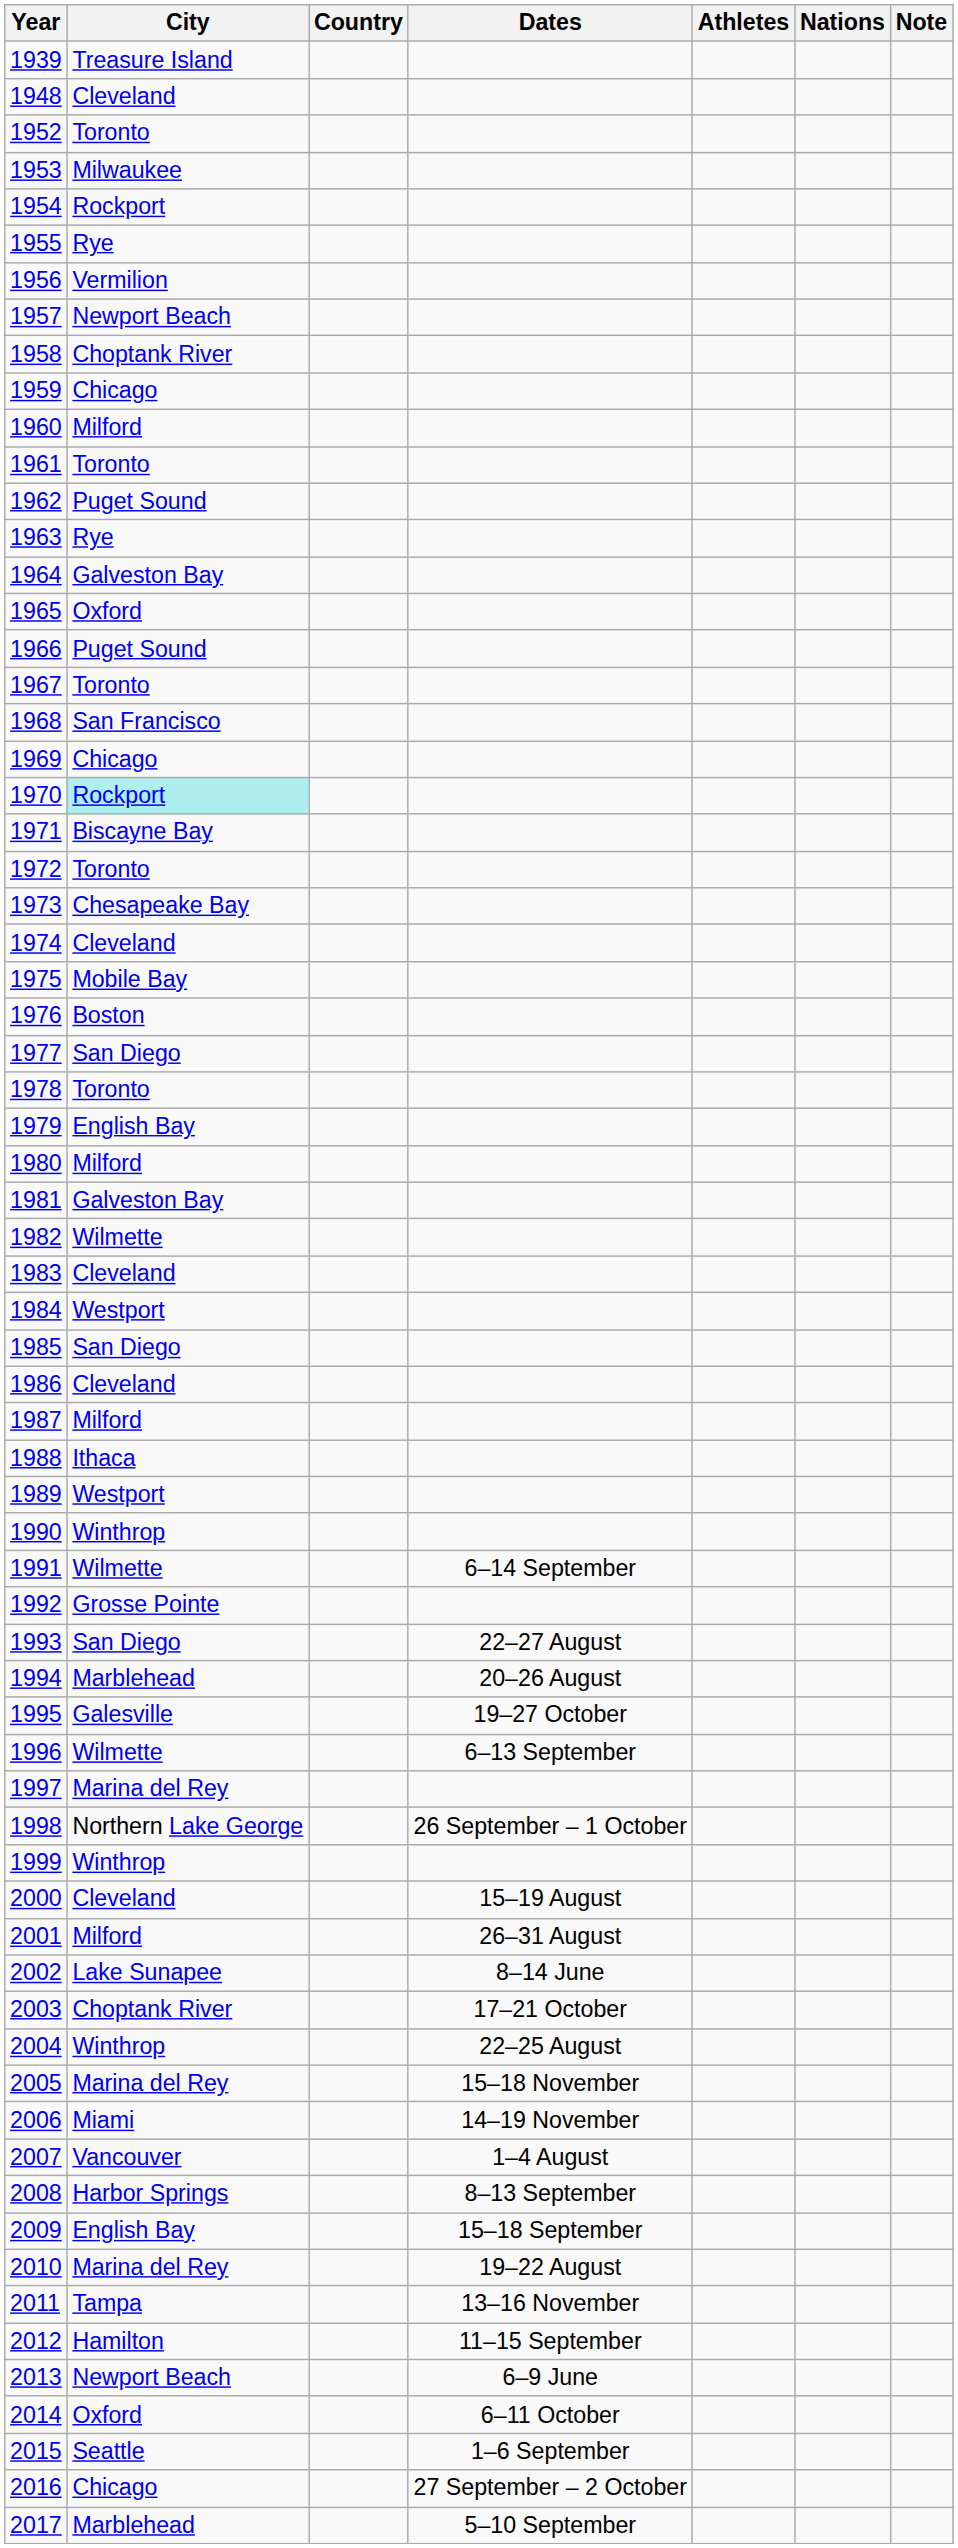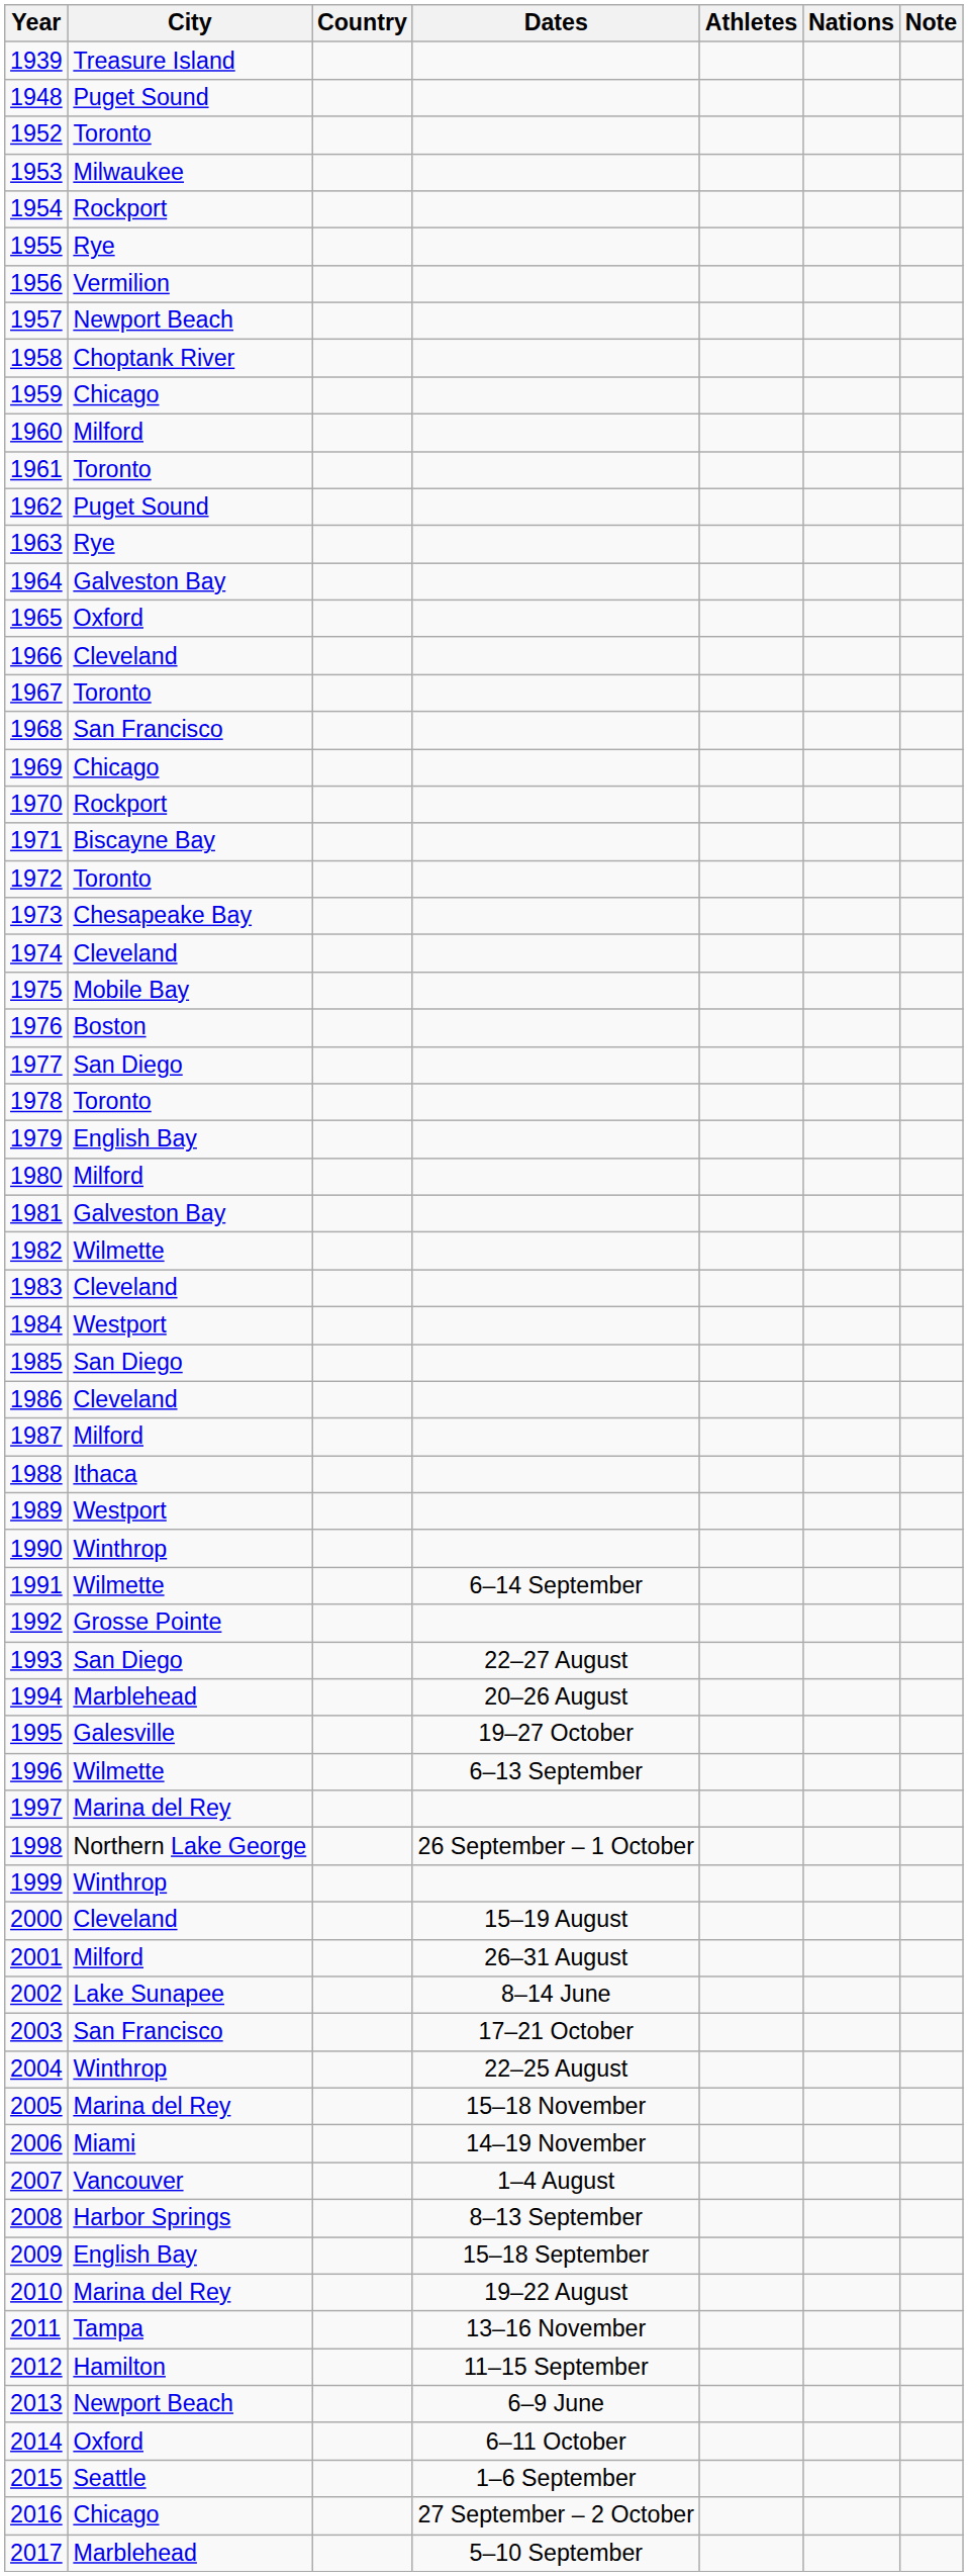 <table class="wikitable">
 <tr>
 <th>Year</th>
 <th>City</th>
 <th>Country</th>
 <th>Dates</th>
 <th>Athletes</th>
 <th>Nations</th>
 <th>Note</th>
 </tr>
 <tr>
 <td><a href='#'>1939</a></td>
 <td><a href='#'>Treasure Island</a></td>
 <td></td>
 <td align=center></td>
 <td align=center></td>
 <td align=center></td>
 <td></td>
 </tr>
 <tr>
 <td><a href='#'>1948</a></td>
-<td><a href='#'>Cleveland</a></td>
+<td><a href='#'>Puget Sound</a></td>
 <td></td>
 <td align=center></td>
 <td align=center></td>
 <td align=center></td>
 <td></td>
 </tr>
 <tr>
 <td><a href='#'>1952</a></td>
 <td><a href='#'>Toronto</a></td>
 <td></td>
 <td align=center></td>
 <td align=center></td>
 <td align=center></td>
 <td></td>
 </tr>
 <tr>
 <td><a href='#'>1953</a></td>
 <td><a href='#'>Milwaukee</a></td>
 <td></td>
 <td align=center></td>
 <td align=center></td>
 <td align=center></td>
 <td></td>
 </tr>
 <tr>
 <td><a href='#'>1954</a></td>
 <td><a href='#'>Rockport</a></td>
 <td></td>
 <td align=center></td>
 <td align=center></td>
 <td align=center></td>
 <td></td>
 </tr>
 <tr>
 <td><a href='#'>1955</a></td>
 <td><a href='#'>Rye</a></td>
 <td></td>
 <td align=center></td>
 <td align=center></td>
 <td align=center></td>
 <td></td>
 </tr>
 <tr>
 <td><a href='#'>1956</a></td>
 <td><a href='#'>Vermilion</a></td>
 <td></td>
 <td align=center></td>
 <td align=center></td>
 <td align=center></td>
 <td></td>
 </tr>
 <tr>
 <td><a href='#'>1957</a></td>
 <td><a href='#'>Newport Beach</a></td>
 <td></td>
 <td align=center></td>
 <td align=center></td>
 <td align=center></td>
 <td></td>
 </tr>
 <tr>
 <td><a href='#'>1958</a></td>
 <td><a href='#'>Choptank River</a></td>
 <td></td>
 <td align=center></td>
 <td align=center></td>
 <td align=center></td>
 <td></td>
 </tr>
 <tr>
 <td><a href='#'>1959</a></td>
 <td><a href='#'>Chicago</a></td>
 <td></td>
 <td align=center></td>
 <td align=center></td>
 <td align=center></td>
 <td></td>
 </tr>
 <tr>
 <td><a href='#'>1960</a></td>
 <td><a href='#'>Milford</a></td>
 <td></td>
 <td align=center></td>
 <td align=center></td>
 <td align=center></td>
 <td></td>
 </tr>
 <tr>
 <td><a href='#'>1961</a></td>
 <td><a href='#'>Toronto</a></td>
 <td></td>
 <td align=center></td>
 <td align=center></td>
 <td align=center></td>
 <td></td>
 </tr>
 <tr>
 <td><a href='#'>1962</a></td>
 <td><a href='#'>Puget Sound</a></td>
 <td></td>
 <td align=center></td>
 <td align=center></td>
 <td align=center></td>
 <td></td>
 </tr>
 <tr>
 <td><a href='#'>1963</a></td>
 <td><a href='#'>Rye</a></td>
 <td></td>
 <td align=center></td>
 <td align=center></td>
 <td align=center></td>
 <td></td>
 </tr>
 <tr>
 <td><a href='#'>1964</a></td>
 <td><a href='#'>Galveston Bay</a></td>
 <td></td>
 <td align=center></td>
 <td align=center></td>
 <td align=center></td>
 <td></td>
 </tr>
 <tr>
 <td><a href='#'>1965</a></td>
 <td><a href='#'>Oxford</a></td>
 <td></td>
 <td align=center></td>
 <td align=center></td>
 <td align=center></td>
 <td></td>
 </tr>
 <tr>
 <td><a href='#'>1966</a></td>
-<td><a href='#'>Puget Sound</a></td>
+<td><a href='#'>Cleveland</a></td>
 <td></td>
 <td align=center></td>
 <td align=center></td>
 <td align=center></td>
 <td></td>
 </tr>
 <tr>
 <td><a href='#'>1967</a></td>
 <td><a href='#'>Toronto</a></td>
 <td></td>
 <td align=center></td>
 <td align=center></td>
 <td align=center></td>
 <td></td>
 </tr>
 <tr>
 <td><a href='#'>1968</a></td>
 <td><a href='#'>San Francisco</a></td>
 <td></td>
 <td align=center></td>
 <td align=center></td>
 <td align=center></td>
 <td></td>
 </tr>
 <tr>
 <td><a href='#'>1969</a></td>
 <td><a href='#'>Chicago</a></td>
 <td></td>
 <td align=center></td>
 <td align=center></td>
 <td align=center></td>
 <td></td>
 </tr>
 <tr>
 <td><a href='#'>1970</a></td>
-<td style="background: paleturquoise;"><a href='#'>Rockport</a></td>
+<td><a href='#'>Rockport</a></td>
 <td></td>
 <td align=center></td>
 <td align=center></td>
 <td align=center></td>
 <td></td>
 </tr>
 <tr>
 <td><a href='#'>1971</a></td>
 <td><a href='#'>Biscayne Bay</a></td>
 <td></td>
 <td align=center></td>
 <td align=center></td>
 <td align=center></td>
 <td></td>
 </tr>
 <tr>
 <td><a href='#'>1972</a></td>
 <td><a href='#'>Toronto</a></td>
 <td></td>
 <td align=center></td>
 <td align=center></td>
 <td align=center></td>
 <td></td>
 </tr>
 <tr>
 <td><a href='#'>1973</a></td>
 <td><a href='#'>Chesapeake Bay</a></td>
 <td></td>
 <td align=center></td>
 <td align=center></td>
 <td align=center></td>
 <td></td>
 </tr>
 <tr>
 <td><a href='#'>1974</a></td>
 <td><a href='#'>Cleveland</a></td>
 <td></td>
 <td align=center></td>
 <td align=center></td>
 <td align=center></td>
 <td></td>
 </tr>
 <tr>
 <td><a href='#'>1975</a></td>
 <td><a href='#'>Mobile Bay</a></td>
 <td></td>
 <td align=center></td>
 <td align=center></td>
 <td align=center></td>
 <td></td>
 </tr>
 <tr>
 <td><a href='#'>1976</a></td>
 <td><a href='#'>Boston</a></td>
 <td></td>
 <td align=center></td>
 <td align=center></td>
 <td align=center></td>
 <td></td>
 </tr>
 <tr>
 <td><a href='#'>1977</a></td>
 <td><a href='#'>San Diego</a></td>
 <td></td>
 <td align=center></td>
 <td align=center></td>
 <td align=center></td>
 <td></td>
 </tr>
 <tr>
 <td><a href='#'>1978</a></td>
 <td><a href='#'>Toronto</a></td>
 <td></td>
 <td align=center></td>
 <td align=center></td>
 <td align=center></td>
 <td></td>
 </tr>
 <tr>
 <td><a href='#'>1979</a></td>
 <td><a href='#'>English Bay</a></td>
 <td></td>
 <td align=center></td>
 <td align=center></td>
 <td align=center></td>
 <td></td>
 </tr>
 <tr>
 <td><a href='#'>1980</a></td>
 <td><a href='#'>Milford</a></td>
 <td></td>
 <td align=center></td>
 <td align=center></td>
 <td align=center></td>
 <td></td>
 </tr>
 <tr>
 <td><a href='#'>1981</a></td>
 <td><a href='#'>Galveston Bay</a></td>
 <td></td>
 <td align=center></td>
 <td align=center></td>
 <td align=center></td>
 <td></td>
 </tr>
 <tr>
 <td><a href='#'>1982</a></td>
 <td><a href='#'>Wilmette</a></td>
 <td></td>
 <td align=center></td>
 <td align=center></td>
 <td align=center></td>
 <td></td>
 </tr>
 <tr>
 <td><a href='#'>1983</a></td>
 <td><a href='#'>Cleveland</a></td>
 <td></td>
 <td align=center></td>
 <td align=center></td>
 <td align=center></td>
 <td></td>
 </tr>
 <tr>
 <td><a href='#'>1984</a></td>
 <td><a href='#'>Westport</a></td>
 <td></td>
 <td align=center></td>
 <td align=center></td>
 <td align=center></td>
 <td></td>
 </tr>
 <tr>
 <td><a href='#'>1985</a></td>
 <td><a href='#'>San Diego</a></td>
 <td></td>
 <td align=center></td>
 <td align=center></td>
 <td align=center></td>
 <td></td>
 </tr>
 <tr>
 <td><a href='#'>1986</a></td>
 <td><a href='#'>Cleveland</a></td>
 <td></td>
 <td align=center></td>
 <td align=center></td>
 <td align=center></td>
 <td></td>
 </tr>
 <tr>
 <td><a href='#'>1987</a></td>
 <td><a href='#'>Milford</a></td>
 <td></td>
 <td align=center></td>
 <td align=center></td>
 <td align=center></td>
 <td></td>
 </tr>
 <tr>
 <td><a href='#'>1988</a></td>
 <td><a href='#'>Ithaca</a></td>
 <td></td>
 <td align=center></td>
 <td align=center></td>
 <td align=center></td>
 <td></td>
 </tr>
 <tr>
 <td><a href='#'>1989</a></td>
 <td><a href='#'>Westport</a></td>
 <td></td>
 <td align=center></td>
 <td align=center></td>
 <td align=center></td>
 <td></td>
 </tr>
 <tr>
 <td><a href='#'>1990</a></td>
 <td><a href='#'>Winthrop</a></td>
 <td></td>
 <td align=center></td>
 <td align=center></td>
 <td align=center></td>
 <td></td>
 </tr>
 <tr>
 <td><a href='#'>1991</a></td>
 <td><a href='#'>Wilmette</a></td>
 <td></td>
 <td align=center>6–14 September</td>
 <td align=center></td>
 <td align=center></td>
 <td></td>
 </tr>
 <tr>
 <td><a href='#'>1992</a></td>
 <td><a href='#'>Grosse Pointe</a></td>
 <td></td>
 <td align=center></td>
 <td align=center></td>
 <td align=center></td>
 <td></td>
 </tr>
 <tr>
 <td><a href='#'>1993</a></td>
 <td><a href='#'>San Diego</a></td>
 <td></td>
 <td align=center>22–27 August</td>
 <td align=center></td>
 <td align=center></td>
 <td></td>
 </tr>
 <tr>
 <td><a href='#'>1994</a></td>
 <td><a href='#'>Marblehead</a></td>
 <td></td>
 <td align=center>20–26 August</td>
 <td align=center></td>
 <td align=center></td>
 <td></td>
 </tr>
 <tr>
 <td><a href='#'>1995</a></td>
 <td><a href='#'>Galesville</a></td>
 <td></td>
 <td align=center>19–27 October</td>
 <td align=center></td>
 <td align=center></td>
 <td></td>
 </tr>
 <tr>
 <td><a href='#'>1996</a></td>
 <td><a href='#'>Wilmette</a></td>
 <td></td>
 <td align=center>6–13 September</td>
 <td align=center></td>
 <td align=center></td>
 <td></td>
 </tr>
 <tr>
 <td><a href='#'>1997</a></td>
 <td><a href='#'>Marina del Rey</a></td>
 <td></td>
 <td align=center></td>
 <td align=center></td>
 <td align=center></td>
 <td></td>
 </tr>
 <tr>
 <td><a href='#'>1998</a></td>
 <td>Northern <a href='#'>Lake George</a></td>
 <td></td>
 <td align=center>26 September – 1 October</td>
 <td align=center></td>
 <td align=center></td>
 <td></td>
 </tr>
 <tr>
 <td><a href='#'>1999</a></td>
 <td><a href='#'>Winthrop</a></td>
 <td></td>
 <td align=center></td>
 <td align=center></td>
 <td align=center></td>
 <td></td>
 </tr>
 <tr>
 <td><a href='#'>2000</a></td>
 <td><a href='#'>Cleveland</a></td>
 <td></td>
 <td align=center>15–19 August</td>
 <td align=center></td>
 <td align=center></td>
 <td></td>
 </tr>
 <tr>
 <td><a href='#'>2001</a></td>
 <td><a href='#'>Milford</a></td>
 <td></td>
 <td align=center>26–31 August</td>
 <td align=center></td>
 <td align=center></td>
 <td></td>
 </tr>
 <tr>
 <td><a href='#'>2002</a></td>
 <td><a href='#'>Lake Sunapee</a></td>
 <td></td>
 <td align=center>8–14 June</td>
 <td align=center></td>
 <td align=center></td>
 <td></td>
 </tr>
 <tr>
 <td><a href='#'>2003</a></td>
-<td><a href='#'>Choptank River</a></td>
+<td><a href='#'>San Francisco</a></td>
 <td></td>
 <td align=center>17–21 October</td>
 <td align=center></td>
 <td align=center></td>
 <td></td>
 </tr>
 <tr>
 <td><a href='#'>2004</a></td>
 <td><a href='#'>Winthrop</a></td>
 <td></td>
 <td align=center>22–25 August</td>
 <td align=center></td>
 <td align=center></td>
 <td></td>
 </tr>
 <tr>
 <td><a href='#'>2005</a></td>
 <td><a href='#'>Marina del Rey</a></td>
 <td></td>
 <td align=center>15–18 November</td>
 <td align=center></td>
 <td align=center></td>
 <td></td>
 </tr>
 <tr>
 <td><a href='#'>2006</a></td>
 <td><a href='#'>Miami</a></td>
 <td></td>
 <td align=center>14–19 November</td>
 <td align=center></td>
 <td align=center></td>
 <td></td>
 </tr>
 <tr>
 <td><a href='#'>2007</a></td>
 <td><a href='#'>Vancouver</a></td>
 <td></td>
 <td align=center>1–4 August</td>
 <td align=center></td>
 <td align=center></td>
 <td></td>
 </tr>
 <tr>
 <td><a href='#'>2008</a></td>
 <td><a href='#'>Harbor Springs</a></td>
 <td></td>
 <td align=center>8–13 September</td>
 <td align=center></td>
 <td align=center></td>
 <td></td>
 </tr>
 <tr>
 <td><a href='#'>2009</a></td>
 <td><a href='#'>English Bay</a></td>
 <td></td>
 <td align=center>15–18 September</td>
 <td align=center></td>
 <td align=center></td>
 <td></td>
 </tr>
 <tr>
 <td><a href='#'>2010</a></td>
 <td><a href='#'>Marina del Rey</a></td>
 <td></td>
 <td align=center>19–22 August</td>
 <td align=center></td>
 <td align=center></td>
 <td></td>
 </tr>
 <tr>
 <td><a href='#'>2011</a></td>
 <td><a href='#'>Tampa</a></td>
 <td></td>
 <td align=center>13–16 November</td>
 <td align=center></td>
 <td align=center></td>
 <td></td>
 </tr>
 <tr>
 <td><a href='#'>2012</a></td>
 <td><a href='#'>Hamilton</a></td>
 <td></td>
 <td align=center>11–15 September</td>
 <td align=center></td>
 <td align=center></td>
 <td></td>
 </tr>
 <tr>
 <td><a href='#'>2013</a></td>
 <td><a href='#'>Newport Beach</a></td>
 <td></td>
 <td align=center>6–9 June</td>
 <td align=center></td>
 <td align=center></td>
 <td></td>
 </tr>
 <tr>
 <td><a href='#'>2014</a></td>
 <td><a href='#'>Oxford</a></td>
 <td></td>
 <td align=center>6–11 October</td>
 <td align=center></td>
 <td align=center></td>
 <td></td>
 </tr>
 <tr>
 <td><a href='#'>2015</a></td>
 <td><a href='#'>Seattle</a></td>
 <td></td>
 <td align=center>1–6 September</td>
 <td align=center></td>
 <td align=center></td>
 <td></td>
 </tr>
 <tr>
 <td><a href='#'>2016</a></td>
 <td><a href='#'>Chicago</a></td>
 <td></td>
 <td align=center>27 September – 2 October</td>
 <td align=center></td>
 <td align=center></td>
 <td></td>
 </tr>
 <tr>
 <td><a href='#'>2017</a></td>
 <td><a href='#'>Marblehead</a></td>
 <td></td>
 <td align=center>5–10 September</td>
 <td align=center></td>
 <td align=center></td>
 <td></td>
 </tr>
 </table>
